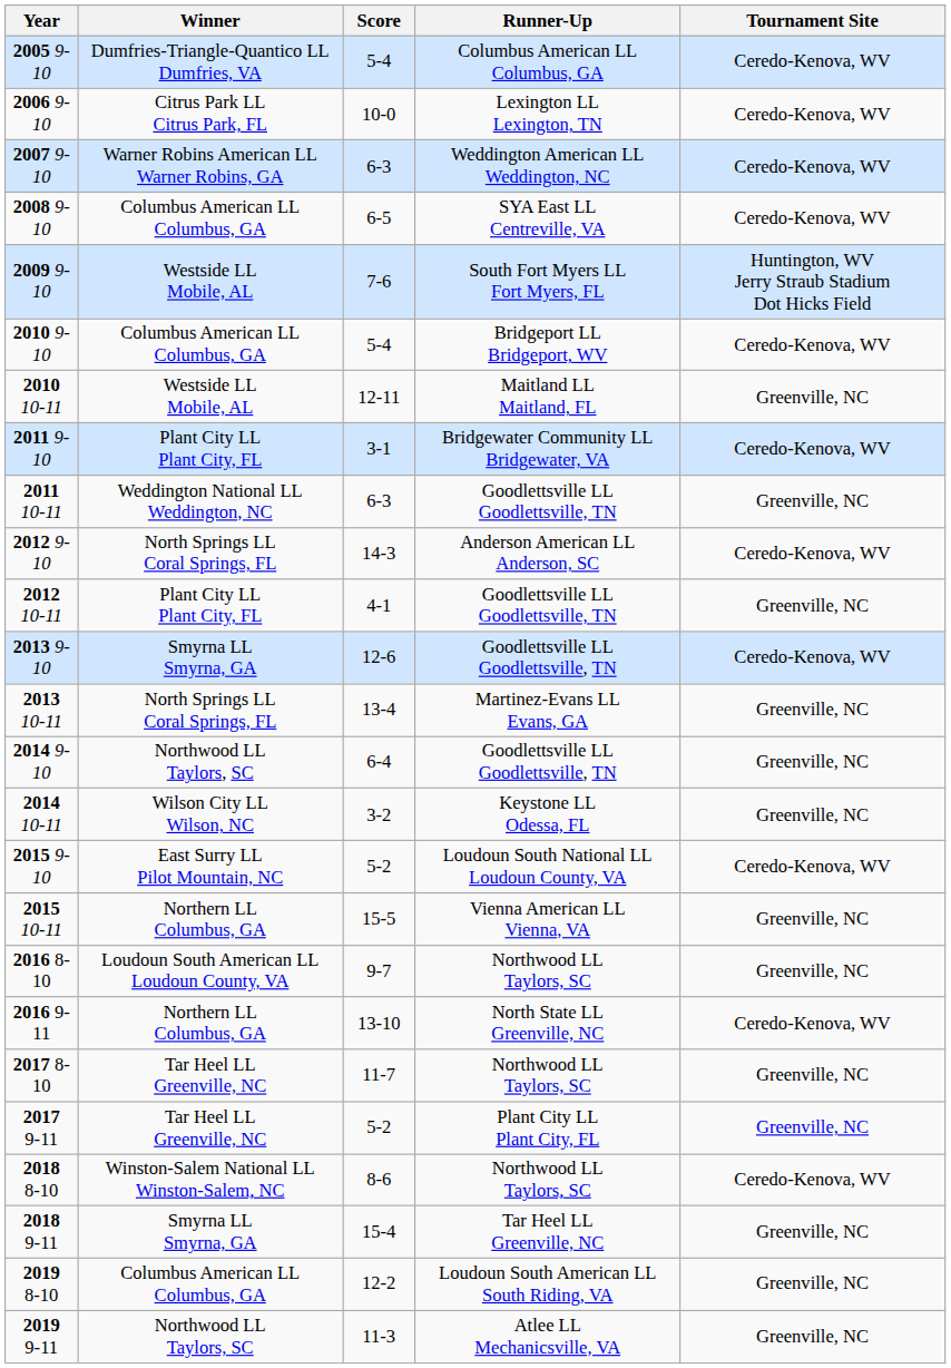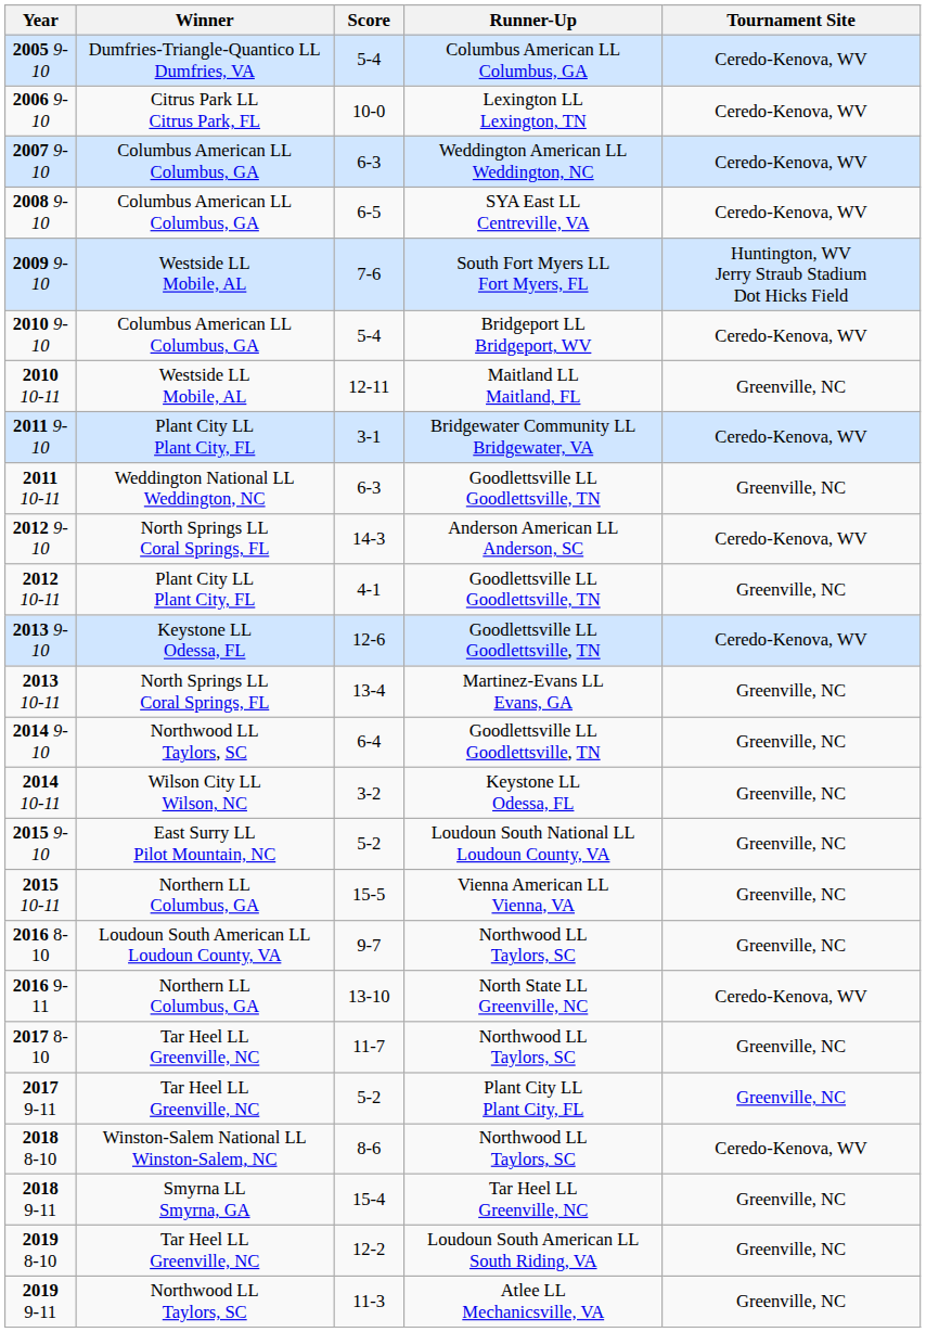 <table class="wikitable" style="font-size: 90%; text-align: center;">
 <tr>
 <th width="50"><strong>Year</strong></th>
 <th width="200">Winner</th>
 <th width="50">Score</th>
 <th width="200">Runner-Up</th>
 <th width="200">Tournament Site</th>
 </tr>
 <tr style="background: #D0E6FF;">
 <td><strong>2005</strong> <em>9-10</em></td>
 <td>Dumfries-Triangle-Quantico LL<br><a href='#'>Dumfries, VA</a></td>
 <td>5-4</td>
 <td>Columbus American LL<br><a href='#'>Columbus, GA</a></td>
 <td>Ceredo-Kenova, WV</td>
 </tr>
 <tr>
 <td><strong>2006</strong> <em>9-10</em></td>
 <td>Citrus Park LL<br><a href='#'>Citrus Park, FL</a></td>
 <td>10-0</td>
 <td>Lexington LL<br><a href='#'>Lexington, TN</a></td>
 <td>Ceredo-Kenova, WV</td>
 </tr>
 <tr style="background: #D0E6FF;">
 <td><strong>2007</strong> <em>9-10</em></td>
-<td>Warner Robins American LL<br><a href='#'>Warner Robins, GA</a></td>
+<td>Columbus American LL<br><a href='#'>Columbus, GA</a></td>
 <td>6-3</td>
 <td>Weddington American LL<br><a href='#'>Weddington, NC</a></td>
 <td>Ceredo-Kenova, WV</td>
 </tr>
 <tr>
 <td><strong>2008</strong> <em>9-10</em></td>
 <td>Columbus American LL<br><a href='#'>Columbus, GA</a></td>
 <td>6-5</td>
 <td>SYA East LL<br><a href='#'>Centreville, VA</a></td>
 <td>Ceredo-Kenova, WV</td>
 </tr>
 <tr style="background: #D0E6FF;">
 <td><strong>2009</strong> <em>9-10</em></td>
 <td>Westside LL<br><a href='#'>Mobile, AL</a></td>
 <td>7-6</td>
 <td>South Fort Myers LL<br><a href='#'>Fort Myers, FL</a></td>
 <td>Huntington, WV<br>Jerry Straub Stadium<br>Dot Hicks Field</td>
 </tr>
 <tr>
 <td><strong>2010</strong> <em>9-10</em></td>
 <td>Columbus American LL<br><a href='#'>Columbus, GA</a></td>
 <td>5-4</td>
 <td>Bridgeport LL<br><a href='#'>Bridgeport, WV</a></td>
 <td>Ceredo-Kenova, WV</td>
 </tr>
 <tr>
 <td><strong>2010</strong> <em>10-11</em></td>
 <td>Westside LL<br><a href='#'>Mobile, AL</a></td>
 <td>12-11</td>
 <td>Maitland LL<br><a href='#'>Maitland, FL</a></td>
 <td>Greenville, NC</td>
 </tr>
 <tr style="background: #D0E6FF;">
 <td><strong>2011</strong> <em>9-10</em></td>
 <td><strong></strong>Plant City LL<br><a href='#'>Plant City, FL</a></td>
 <td>3-1</td>
 <td>Bridgewater Community LL<br><a href='#'>Bridgewater, VA</a></td>
 <td>Ceredo-Kenova, WV</td>
 </tr>
 <tr>
 <td><strong>2011</strong> <em>10-11</em></td>
 <td>Weddington National LL<br><a href='#'>Weddington, NC</a></td>
 <td>6-3</td>
 <td>Goodlettsville LL<br><a href='#'>Goodlettsville, TN</a></td>
 <td>Greenville, NC</td>
 </tr>
 <tr>
 <td><strong>2012</strong> <em>9-10</em></td>
 <td>North Springs LL<br><a href='#'>Coral Springs, FL</a></td>
 <td>14-3</td>
 <td>Anderson American LL<br><a href='#'>Anderson, SC</a></td>
 <td>Ceredo-Kenova, WV</td>
 </tr>
 <tr>
 <td><strong>2012</strong> <em>10-11</em></td>
 <td>Plant City LL<br><a href='#'>Plant City, FL</a></td>
 <td>4-1</td>
 <td>Goodlettsville LL<br><a href='#'>Goodlettsville, TN</a></td>
 <td>Greenville, NC</td>
 </tr>
 <tr style="background: #D0E6FF;">
 <td><strong>2013</strong> <em>9-10</em></td>
-<td>Smyrna LL<br><a href='#'>Smyrna, GA</a></td>
+<td>Keystone LL<br><a href='#'>Odessa, FL</a></td>
 <td>12-6</td>
 <td>Goodlettsville LL<br><a href='#'>Goodlettsville</a>, <a href='#'>TN</a></td>
 <td>Ceredo-Kenova, WV</td>
 </tr>
 <tr>
 <td><strong>2013</strong> <em>10-11</em></td>
 <td>North Springs LL<br><a href='#'>Coral Springs, FL</a></td>
 <td>13-4</td>
 <td>Martinez-Evans LL<br><a href='#'>Evans, GA</a></td>
 <td>Greenville, NC</td>
 </tr>
 <tr>
 <td><strong>2014</strong> <em>9-10</em></td>
 <td>Northwood LL<br><a href='#'>Taylors</a>, <a href='#'>SC</a></td>
 <td>6-4</td>
 <td>Goodlettsville LL<br><a href='#'>Goodlettsville</a>, <a href='#'>TN</a></td>
 <td>Greenville, NC</td>
 </tr>
 <tr>
 <td><strong>2014</strong> <em>10-11</em></td>
 <td>Wilson City LL<br><a href='#'>Wilson, NC</a></td>
 <td>3-2</td>
 <td>Keystone LL<br> <a href='#'>Odessa, FL</a></td>
 <td>Greenville, NC</td>
 </tr>
 <tr>
 <td><strong>2015</strong> <em>9-10</em></td>
 <td>East Surry LL<br><a href='#'>Pilot Mountain, NC</a></td>
 <td>5-2</td>
 <td>Loudoun South National LL<br><a href='#'>Loudoun County, VA</a></td>
-<td>Ceredo-Kenova, WV</td>
+<td>Greenville, NC</td>
 </tr>
 <tr>
 <td><strong>2015</strong> <em>10-11</em></td>
 <td>Northern LL<br><a href='#'>Columbus, GA</a></td>
 <td>15-5</td>
 <td>Vienna American LL<br><a href='#'>Vienna, VA</a></td>
 <td>Greenville, NC</td>
 </tr>
 <tr>
 <td><strong>2016</strong> 8-10</td>
 <td>Loudoun South American LL<br><a href='#'>Loudoun County, VA</a></td>
 <td>9-7</td>
 <td>Northwood LL<br><a href='#'>Taylors, SC</a></td>
 <td>Greenville, NC</td>
 </tr>
 <tr>
 <td><strong>2016</strong> 9-11</td>
 <td>Northern LL<br><a href='#'>Columbus, GA</a></td>
 <td>13-10</td>
 <td>North State LL<br><a href='#'>Greenville, NC</a></td>
 <td>Ceredo-Kenova, WV</td>
 </tr>
 <tr>
 <td><strong>2017</strong> 8-10</td>
 <td>Tar Heel LL<br><a href='#'>Greenville, NC</a></td>
 <td>11-7</td>
 <td>Northwood LL<br><a href='#'>Taylors, SC</a></td>
 <td>Greenville, NC</td>
 </tr>
 <tr>
 <td><strong>2017</strong><br>9-11</td>
 <td>Tar Heel LL<br><a href='#'>Greenville, NC</a></td>
 <td>5-2</td>
 <td>Plant City LL<br><a href='#'>Plant City, FL</a></td>
 <td><a href='#'>Greenville, NC</a></td>
 </tr>
 <tr>
 <td><strong>2018</strong><br>8-10</td>
 <td>Winston-Salem National LL<br><a href='#'>Winston-Salem, NC</a></td>
 <td>8-6</td>
 <td>Northwood LL<br> <a href='#'>Taylors, SC</a></td>
 <td>Ceredo-Kenova, WV</td>
 </tr>
 <tr>
 <td><strong>2018</strong><br>9-11</td>
 <td>Smyrna LL<br><a href='#'>Smyrna, GA</a></td>
 <td>15-4</td>
 <td>Tar Heel LL<br> <a href='#'>Greenville, NC</a></td>
 <td>Greenville, NC</td>
 </tr>
 <tr>
 <td><strong>2019</strong><br>8-10</td>
-<td>Columbus American LL<br><a href='#'>Columbus, GA</a></td>
+<td>Tar Heel LL<br> <a href='#'>Greenville, NC</a></td>
 <td>12-2</td>
 <td>Loudoun South American LL<br> <a href='#'>South Riding, VA</a></td>
 <td>Greenville, NC</td>
 </tr>
 <tr>
 <td><strong>2019</strong><br>9-11</td>
 <td>Northwood LL<br> <a href='#'>Taylors, SC</a></td>
 <td>11-3</td>
 <td>Atlee LL<br> <a href='#'>Mechanicsville, VA</a></td>
 <td>Greenville, NC</td>
 </tr>
 <tr>
 </tr>
 </table>
